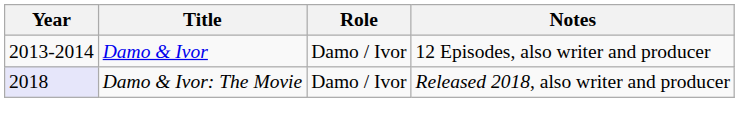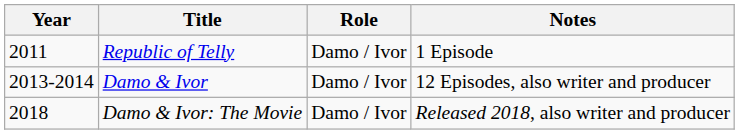 <table class="wikitable sortable">
 <tr>
 <th>Year</th>
 <th>Title</th>
 <th>Role</th>
 <th class="unsortable">Notes</th>
 </tr>
 <tr>
+<td>2011</td>
+<td><em><a href='#'>Republic of Telly</a></em></td>
+<td>Damo / Ivor</td>
+<td>1 Episode</td>
+</tr>
+<tr>
 <td>2013-2014</td>
 <td><em><a href='#'>Damo & Ivor</a></em></td>
 <td>Damo / Ivor</td>
 <td>12 Episodes, also writer and producer</td>
 </tr>
 <tr>
-<td style="background: lavender;">2018</td>
+<td>2018</td>
 <td><em>Damo & Ivor: The Movie</em></td>
 <td>Damo / Ivor</td>
 <td><em>Released 2018</em>, also writer and producer</td>
 </tr>
 </table>
